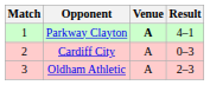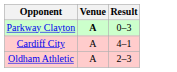 <table class="wikitable" style="font-size:100%; text-align:center">
 <tr>
-<th>Match</th>
 <th>Opponent</th>
 <th>Venue</th>
 <th>Result</th>
 </tr>
 <tr style="background: #CCFFCC;">
-<td align="center">1</td>
 <td><a href='#'>Parkway Clayton</a></td>
 <td><strong>A</strong></td>
+<td>0–3</td>
+</tr>
+<tr style="background: #FFCCCC;">
+<td><a href='#'>Cardiff City</a></td>
+<td>A</td>
 <td>4–1</td>
 </tr>
 <tr style="background: #FFCCCC;">
-<td align="center">2</td>
-<td><a href='#'>Cardiff City</a></td>
-<td>A</td>
-<td>0–3</td>
-</tr>
-<tr style="background: #FFCCCC;">
-<td align="center">3</td>
 <td><a href='#'>Oldham Athletic</a></td>
 <td>A</td>
 <td>2–3</td>
 </tr>
 </table>
